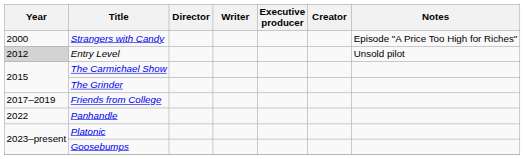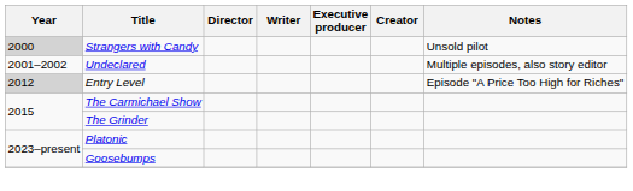 <table class="wikitable">
 <tr>
 <th>Year</th>
 <th>Title</th>
 <th width="65">Director</th>
 <th width="65">Writer</th>
 <th width="65">Executive<br>producer</th>
 <th width="65">Creator</th>
 <th>Notes</th>
 </tr>
 <tr>
-<td>2000</td>
+<td style="background: lightgrey;">2000</td>
 <td><em><a href='#'>Strangers with Candy</a></em></td>
 <td></td>
 <td></td>
 <td></td>
 <td></td>
-<td>Episode "A Price Too High for Riches"</td>
+<td>Unsold pilot</td>
+</tr>
+<tr>
+<td>2001–2002</td>
+<td><em><a href='#'>Undeclared</a></em></td>
+<td></td>
+<td></td>
+<td></td>
+<td></td>
+<td>Multiple episodes, also story editor</td>
 </tr>
 <tr>
 <td style="background: lightgrey;">2012</td>
 <td><em>Entry Level</em></td>
 <td></td>
 <td></td>
 <td></td>
 <td></td>
-<td>Unsold pilot</td>
+<td>Episode "A Price Too High for Riches"</td>
 </tr>
 <tr>
 <td rowspan=2>2015</td>
 <td><em><a href='#'>The Carmichael Show</a></em></td>
 <td></td>
 <td></td>
 <td></td>
 <td></td>
 <td></td>
 </tr>
 <tr>
 <td><em><a href='#'>The Grinder</a></em></td>
-<td></td>
-<td></td>
-<td></td>
-<td></td>
-<td></td>
-</tr>
-<tr>
-<td>2017–2019</td>
-<td><em><a href='#'>Friends from College</a></em></td>
-<td></td>
-<td></td>
-<td></td>
-<td></td>
-<td></td>
-</tr>
-<tr>
-<td>2022</td>
-<td><em><a href='#'>Panhandle</a></em></td>
 <td></td>
 <td></td>
 <td></td>
 <td></td>
 <td></td>
 </tr>
 <tr>
 <td rowspan=2>2023–present</td>
 <td><em><a href='#'>Platonic</a></em></td>
 <td></td>
 <td></td>
 <td></td>
 <td></td>
 <td></td>
 </tr>
 <tr>
 <td><em><a href='#'>Goosebumps</a></em></td>
 <td></td>
 <td></td>
 <td></td>
 <td></td>
 <td></td>
 </tr>
 <tr>
 </tr>
 </table>
